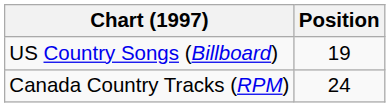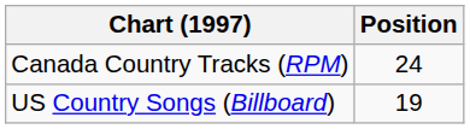 <table class="wikitable sortable">
 <tr>
 <th scope="col">Chart (1997)</th>
 <th scope="col">Position</th>
 </tr>
 <tr>
+<td>Canada Country Tracks (<em><a href='#'>RPM</a></em>)</td>
+<td align="center">24</td>
+</tr>
+<tr>
 <td>US <a href='#'>Country Songs</a> (<em><a href='#'>Billboard</a></em>)</td>
 <td align="center">19</td>
 </tr>
-<tr>
-<td>Canada Country Tracks (<em><a href='#'>RPM</a></em>)</td>
-<td align="center">24</td>
-</tr>
 </table>
